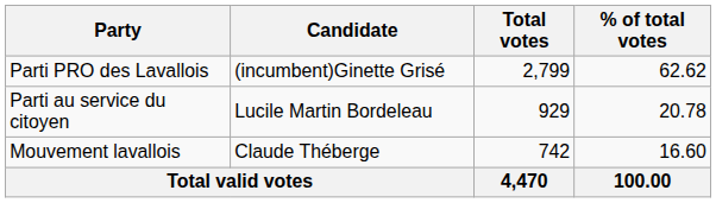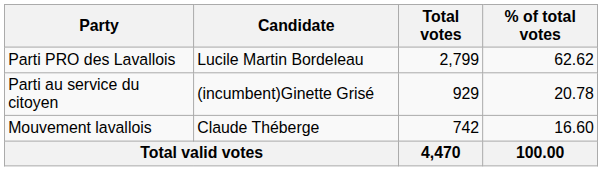 <table style="width:600px;" class="wikitable">
 <tr style="background-color:#E9E9E9">
 <th colspan="2" style="width: 200px">Party</th>
 <th colspan="1" style="width: 200px">Candidate</th>
 <th align="right">Total votes</th>
 <th align="right">% of total votes</th>
 </tr>
 <tr>
 <td colspan="2" align="left">Parti PRO des Lavallois</td>
-<td align="left">(incumbent)Ginette Grisé</td>
+<td align="left">Lucile Martin Bordeleau</td>
 <td align="right">2,799</td>
 <td align="right">62.62</td>
 </tr>
 <tr>
 <td colspan="2" align="left">Parti au service du citoyen</td>
-<td align="left">Lucile Martin Bordeleau</td>
+<td align="left">(incumbent)Ginette Grisé</td>
 <td align="right">929</td>
 <td align="right">20.78</td>
 </tr>
 <tr>
 <td colspan="2" align="left">Mouvement lavallois</td>
 <td align="left">Claude Théberge</td>
 <td align="right">742</td>
 <td align="right">16.60</td>
 </tr>
 <tr bgcolor="#EEEEEE">
 <th colspan="3"  align="left">Total valid votes</th>
 <th align="right">4,470</th>
 <th align="right">100.00</th>
 </tr>
 </table>
